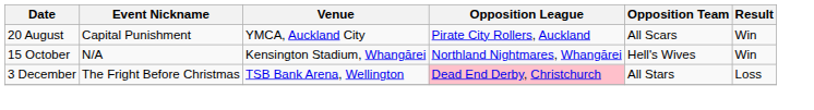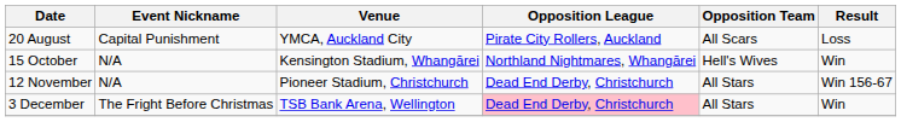 <table class="wikitable">
 <tr>
 <th>Date</th>
 <th>Event Nickname</th>
 <th>Venue</th>
 <th>Opposition League</th>
 <th>Opposition Team</th>
 <th>Result</th>
 </tr>
 <tr>
 <td>20 August</td>
 <td>Capital Punishment</td>
 <td>YMCA, <a href='#'>Auckland</a> City</td>
 <td><a href='#'>Pirate City Rollers</a>, <a href='#'>Auckland</a></td>
 <td>All Scars</td>
-<td>Win</td>
+<td>Loss</td>
 </tr>
 <tr>
 <td>15 October</td>
 <td>N/A</td>
 <td>Kensington Stadium, <a href='#'>Whangārei</a></td>
 <td><a href='#'>Northland Nightmares</a>, <a href='#'>Whangārei</a></td>
 <td>Hell's Wives</td>
 <td>Win</td>
 </tr>
 <tr>
+<td>12 November</td>
+<td>N/A</td>
+<td>Pioneer Stadium, <a href='#'>Christchurch</a></td>
+<td><a href='#'>Dead End Derby</a>, <a href='#'>Christchurch</a></td>
+<td>All Stars</td>
+<td>Win 156-67</td>
+</tr>
+<tr>
 <td>3 December</td>
 <td>The Fright Before Christmas</td>
 <td><a href='#'>TSB Bank Arena</a>, <a href='#'>Wellington</a></td>
 <td style="background: pink;"><a href='#'>Dead End Derby</a>, <a href='#'>Christchurch</a></td>
 <td>All Stars</td>
-<td>Loss</td>
+<td>Win</td>
 </tr>
 <tr>
 </tr>
 </table>
